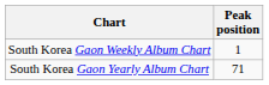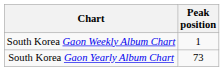 <table class="wikitable" style="text-align:center;">
 <tr>
 <th>Chart</th>
 <th>Peak <br> position</th>
 </tr>
 <tr>
 <td>South Korea <em><a href='#'>Gaon Weekly Album Chart</a></em></td>
 <td align="center">1</td>
 </tr>
 <tr>
 <td>South Korea <em><a href='#'>Gaon Yearly Album Chart</a></em></td>
-<td align="center">71</td>
+<td align="center">73</td>
 </tr>
 </table>
